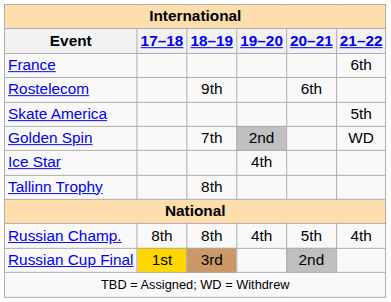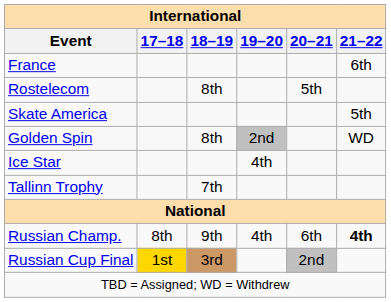 <table class="wikitable" style="text-align:center">
 <tr>
 <th colspan="6" style="background-color: #ffdead; " align="center">International</th>
 </tr>
 <tr>
 <th>Event</th>
 <th><a href='#'>17–18</a></th>
 <th><a href='#'>18–19</a></th>
 <th><a href='#'>19–20</a></th>
 <th><a href='#'>20–21</a></th>
 <th><a href='#'>21–22</a></th>
 </tr>
 <tr>
 <td align="left"> <a href='#'>France</a></td>
 <td></td>
 <td></td>
 <td></td>
 <td></td>
 <td>6th</td>
 </tr>
 <tr>
 <td align="left"> <a href='#'>Rostelecom</a></td>
 <td></td>
-<td>9th</td>
+<td>8th</td>
 <td></td>
-<td>6th</td>
+<td>5th</td>
 <td></td>
 </tr>
 <tr>
 <td align="left"> <a href='#'>Skate America</a></td>
 <td></td>
 <td></td>
 <td></td>
 <td></td>
 <td>5th</td>
 </tr>
 <tr>
 <td align="left"> <a href='#'>Golden Spin</a></td>
 <td></td>
-<td>7th</td>
+<td>8th</td>
 <td bgcolor="silver">2nd</td>
 <td></td>
 <td>WD</td>
 </tr>
 <tr>
 <td align="left"> <a href='#'>Ice Star</a></td>
 <td></td>
 <td></td>
 <td>4th</td>
 <td></td>
 <td></td>
 </tr>
 <tr>
 <td align="left"> <a href='#'>Tallinn Trophy</a></td>
 <td></td>
-<td>8th</td>
+<td>7th</td>
 <td></td>
 <td></td>
 <td></td>
 </tr>
 <tr>
 <th colspan="6" style="background-color: #ffdead; " align="center">National</th>
 </tr>
 <tr>
 <td align="left"><a href='#'>Russian Champ.</a></td>
 <td>8th</td>
-<td>8th</td>
+<td>9th</td>
 <td>4th</td>
-<td>5th</td>
-<td>4th</td>
+<td>6th</td>
+<td><strong>4th</strong></td>
 </tr>
 <tr>
 <td align="left"><a href='#'>Russian Cup Final</a></td>
 <td bgcolor=gold>1st</td>
 <td bgcolor=cc9966>3rd</td>
 <td></td>
 <td bgcolor="silver">2nd</td>
 <td></td>
 </tr>
 <tr>
 <td colspan="6" align="center"><small> TBD = Assigned; WD = Withdrew </small></td>
 </tr>
 </table>
